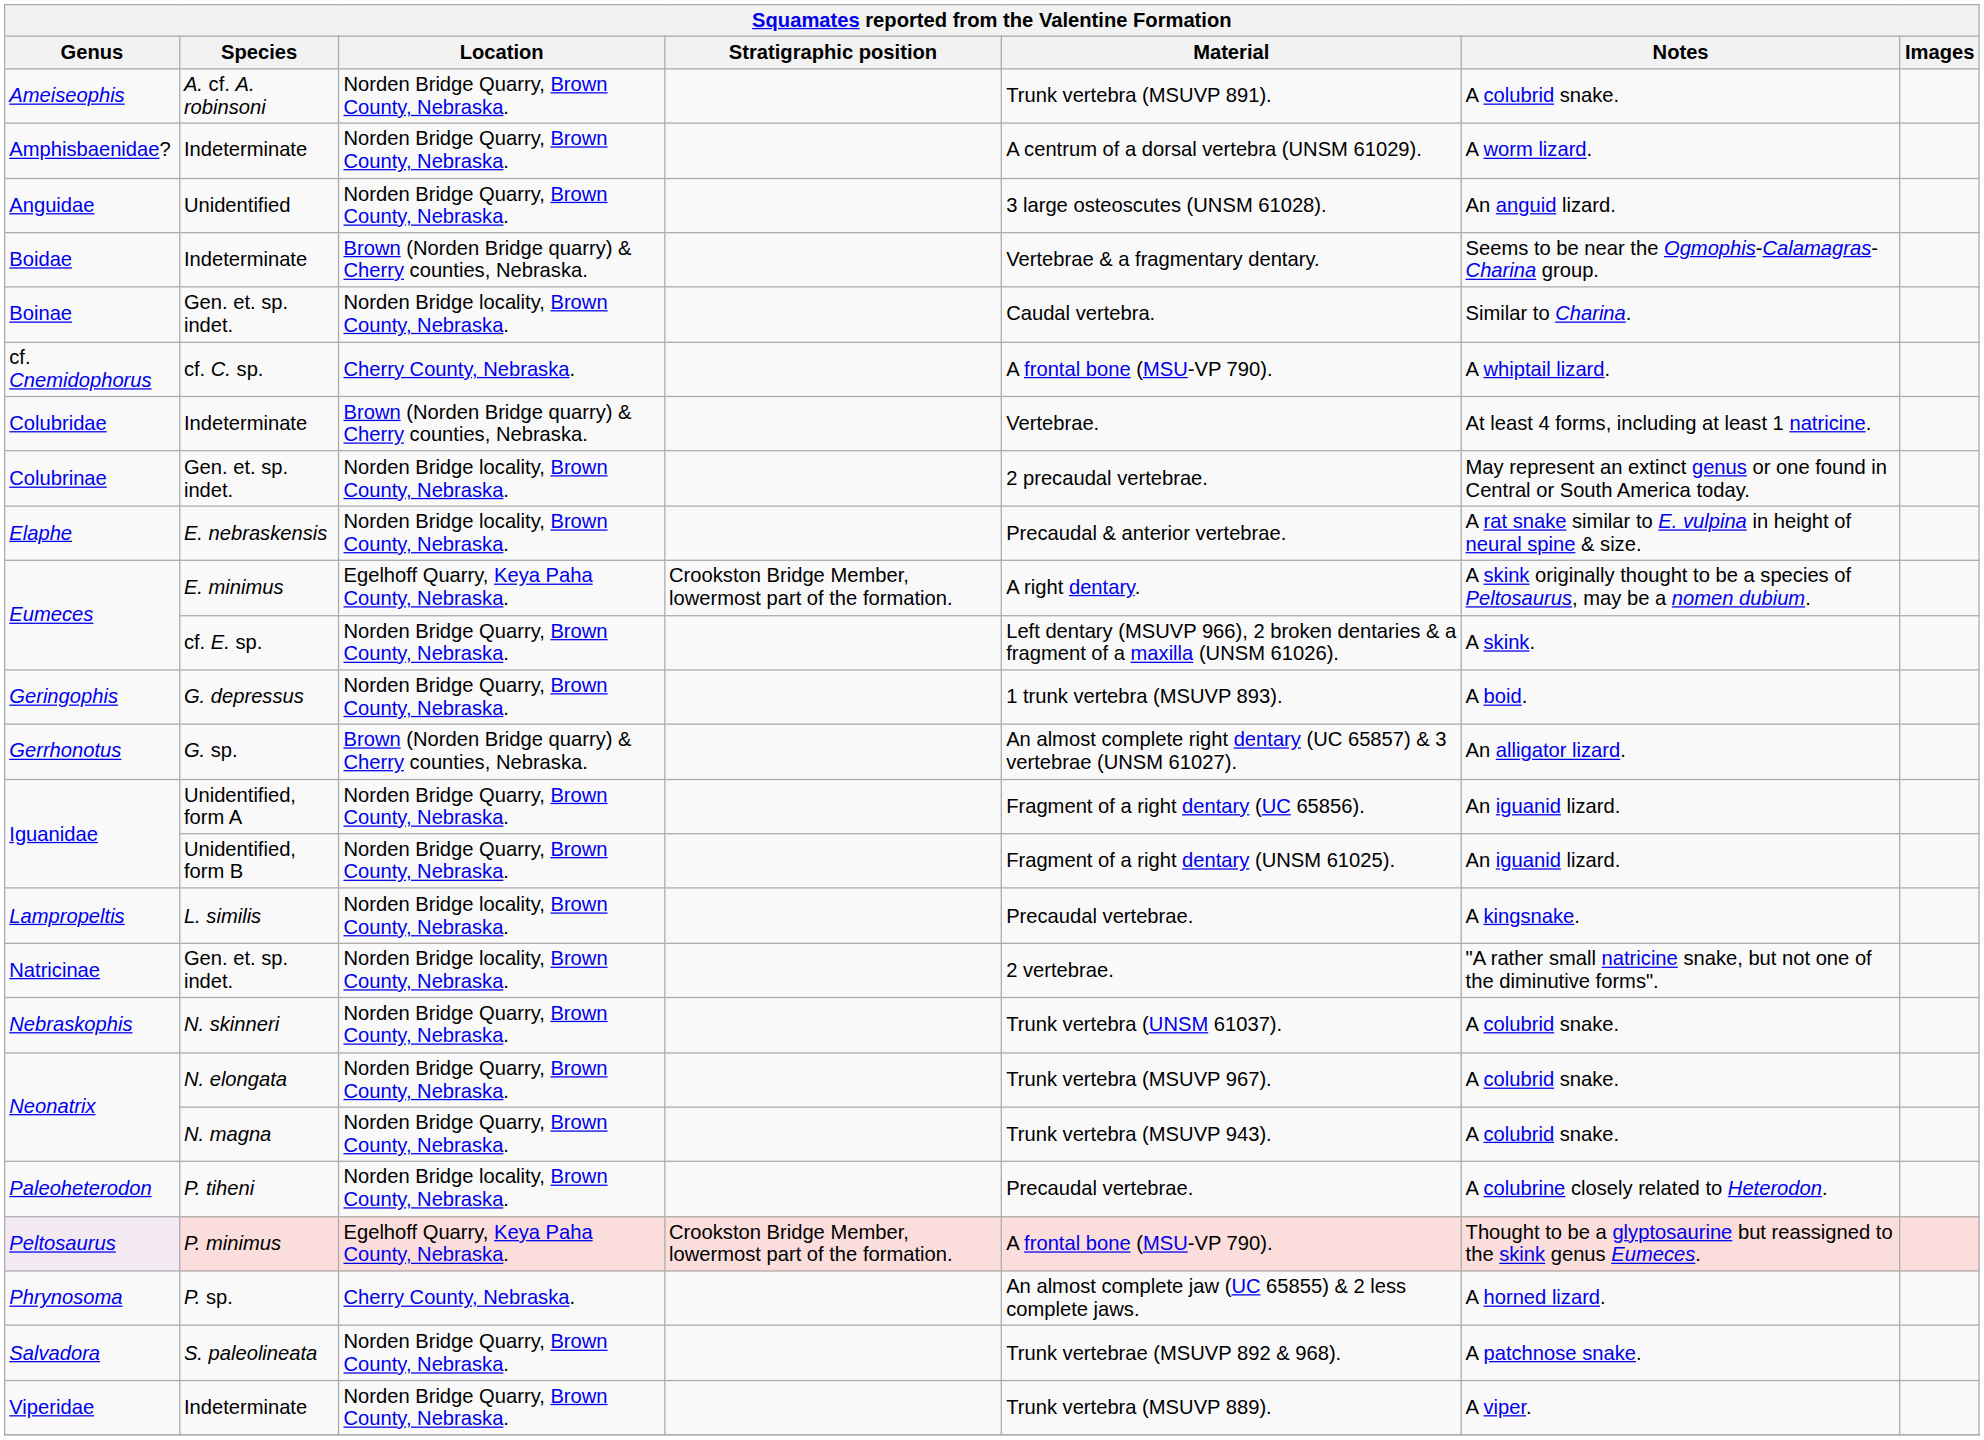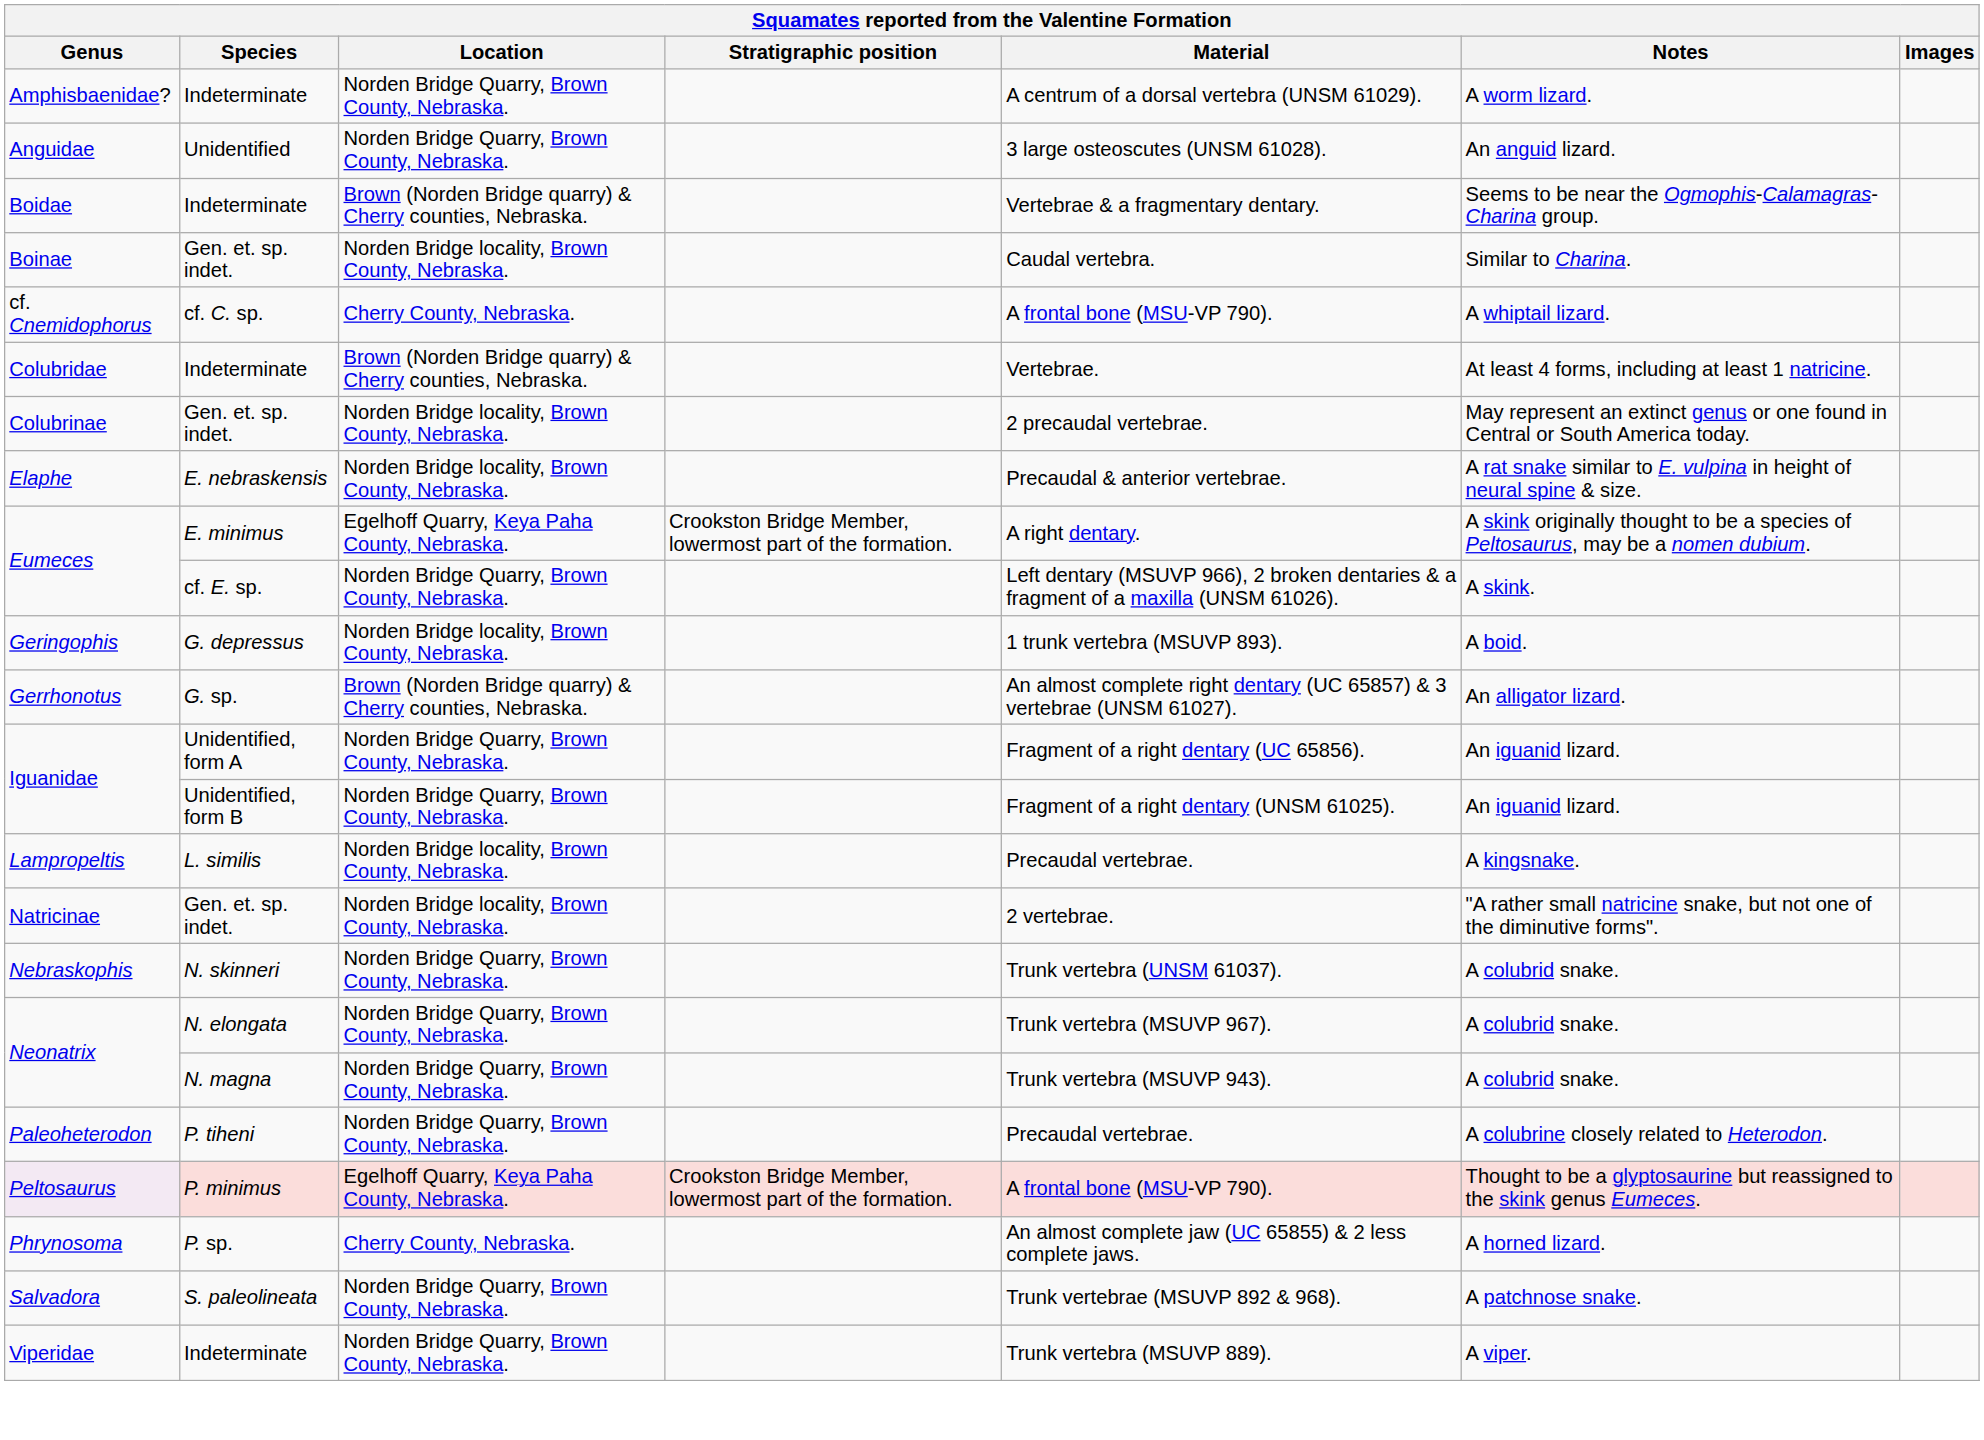 <table class="wikitable" align="center">
 <tr>
 <th colspan="7" align="center"><strong><a href='#'>Squamates</a> reported from the Valentine Formation</strong></th>
 </tr>
 <tr>
 <th>Genus</th>
 <th>Species</th>
 <th>Location</th>
 <th><strong>Stratigraphic position</strong></th>
 <th><strong>Material</strong></th>
 <th>Notes</th>
 <th>Images</th>
-</tr>
-<tr>
-<td><em><a href='#'>Ameiseophis</a></em></td>
-<td><em>A.</em> cf. <em>A. robinsoni</em></td>
-<td>Norden Bridge Quarry, <a href='#'>Brown County, Nebraska</a>.</td>
-<td></td>
-<td>Trunk vertebra (MSUVP 891).</td>
-<td>A <a href='#'>colubrid</a> snake.</td>
-<td></td>
 </tr>
 <tr>
 <td><a href='#'>Amphisbaenidae</a>?</td>
 <td>Indeterminate</td>
 <td>Norden Bridge Quarry, <a href='#'>Brown County, Nebraska</a>.</td>
 <td></td>
 <td>A centrum of a dorsal vertebra (UNSM 61029).</td>
 <td>A <a href='#'>worm lizard</a>.</td>
 <td></td>
 </tr>
 <tr>
 <td><a href='#'>Anguidae</a></td>
 <td>Unidentified</td>
 <td>Norden Bridge Quarry, <a href='#'>Brown County, Nebraska</a>.</td>
 <td></td>
 <td>3 large osteoscutes (UNSM 61028).</td>
 <td>An <a href='#'>anguid</a> lizard.</td>
 <td></td>
 </tr>
 <tr>
 <td><a href='#'>Boidae</a></td>
 <td>Indeterminate</td>
 <td><a href='#'>Brown</a> (Norden Bridge quarry) & <a href='#'>Cherry</a> counties, Nebraska.</td>
 <td></td>
 <td>Vertebrae & a fragmentary dentary.</td>
 <td>Seems to be near the <em><a href='#'>Ogmophis</a></em>-<em><a href='#'>Calamagras</a></em>-<em><a href='#'>Charina</a></em> group.</td>
 <td></td>
 </tr>
 <tr>
 <td><a href='#'>Boinae</a></td>
 <td>Gen. et. sp. indet.</td>
 <td>Norden Bridge locality, <a href='#'>Brown County, Nebraska</a>.</td>
 <td></td>
 <td>Caudal vertebra.</td>
 <td>Similar to <em><a href='#'>Charina</a></em>.</td>
 <td></td>
 </tr>
 <tr>
 <td>cf. <em><a href='#'>Cnemidophorus</a></em></td>
 <td>cf. <em>C.</em> sp.</td>
 <td><a href='#'>Cherry County, Nebraska</a>.</td>
 <td></td>
 <td>A <a href='#'>frontal bone</a> (<a href='#'>MSU</a>-VP 790).</td>
 <td>A <a href='#'>whiptail lizard</a>.</td>
 <td></td>
 </tr>
 <tr>
 <td><a href='#'>Colubridae</a></td>
 <td>Indeterminate</td>
 <td><a href='#'>Brown</a> (Norden Bridge quarry) & <a href='#'>Cherry</a> counties, Nebraska.</td>
 <td></td>
 <td>Vertebrae.</td>
 <td>At least 4 forms, including at least 1 <a href='#'>natricine</a>.</td>
 <td></td>
 </tr>
 <tr>
 <td><a href='#'>Colubrinae</a></td>
 <td>Gen. et. sp. indet.</td>
 <td>Norden Bridge locality, <a href='#'>Brown County, Nebraska</a>.</td>
 <td></td>
 <td>2 precaudal vertebrae.</td>
 <td>May represent an extinct <a href='#'>genus</a> or one found in Central or South America today.</td>
 <td></td>
 </tr>
 <tr>
 <td><em><a href='#'>Elaphe</a></em></td>
 <td><em>E. nebraskensis</em></td>
 <td>Norden Bridge locality, <a href='#'>Brown County, Nebraska</a>.</td>
 <td></td>
 <td>Precaudal & anterior vertebrae.</td>
 <td>A <a href='#'>rat snake</a> similar to <a href='#'><em>E. vulpina</em></a> in height of <a href='#'>neural spine</a> & size.</td>
 <td></td>
 </tr>
 <tr>
 <td rowspan=2><em><a href='#'>Eumeces</a></em></td>
 <td><em>E. minimus</em></td>
 <td>Egelhoff Quarry, <a href='#'>Keya Paha County, Nebraska</a>.</td>
 <td>Crookston Bridge Member, lowermost part of the formation.</td>
 <td>A right <a href='#'>dentary</a>.</td>
 <td>A <a href='#'>skink</a> originally thought to be a species of <em><a href='#'>Peltosaurus</a></em>, may be a <em><a href='#'>nomen dubium</a></em>.</td>
 <td></td>
 </tr>
 <tr>
 <td>cf. <em>E.</em> sp.</td>
 <td>Norden Bridge Quarry, <a href='#'>Brown County, Nebraska</a>.</td>
 <td></td>
 <td>Left dentary (MSUVP 966), 2 broken dentaries & a fragment of a <a href='#'>maxilla</a> (UNSM 61026).</td>
 <td>A <a href='#'>skink</a>.</td>
 <td></td>
 </tr>
 <tr>
 <td><em><a href='#'>Geringophis</a></em></td>
 <td><em>G. depressus</em></td>
-<td>Norden Bridge Quarry, <a href='#'>Brown County, Nebraska</a>.</td>
+<td>Norden Bridge locality, <a href='#'>Brown County, Nebraska</a>.</td>
 <td></td>
 <td>1 trunk vertebra (MSUVP 893).</td>
 <td>A <a href='#'>boid</a>.</td>
 <td></td>
 </tr>
 <tr>
 <td><em><a href='#'>Gerrhonotus</a></em></td>
 <td><em>G.</em> sp.</td>
 <td><a href='#'>Brown</a> (Norden Bridge quarry) & <a href='#'>Cherry</a> counties, Nebraska.</td>
 <td></td>
 <td>An almost complete right <a href='#'>dentary</a> (UC 65857) & 3 vertebrae (UNSM 61027).</td>
 <td>An <a href='#'>alligator lizard</a>.</td>
 <td></td>
 </tr>
 <tr>
 <td rowspan=2><a href='#'>Iguanidae</a></td>
 <td>Unidentified, form A</td>
 <td>Norden Bridge Quarry, <a href='#'>Brown County, Nebraska</a>.</td>
 <td></td>
 <td>Fragment of a right <a href='#'>dentary</a> (<a href='#'>UC</a> 65856).</td>
 <td>An <a href='#'>iguanid</a> lizard.</td>
 <td></td>
 </tr>
 <tr>
 <td>Unidentified, form B</td>
 <td>Norden Bridge Quarry, <a href='#'>Brown County, Nebraska</a>.</td>
 <td></td>
 <td>Fragment of a right <a href='#'>dentary</a> (UNSM 61025).</td>
 <td>An <a href='#'>iguanid</a> lizard.</td>
 <td></td>
 </tr>
 <tr>
 <td><em><a href='#'>Lampropeltis</a></em></td>
 <td><em>L. similis</em></td>
 <td>Norden Bridge locality, <a href='#'>Brown County, Nebraska</a>.</td>
 <td></td>
 <td>Precaudal vertebrae.</td>
 <td>A <a href='#'>kingsnake</a>.</td>
 <td></td>
 </tr>
 <tr>
 <td><a href='#'>Natricinae</a></td>
 <td>Gen. et. sp. indet.</td>
 <td>Norden Bridge locality, <a href='#'>Brown County, Nebraska</a>.</td>
 <td></td>
 <td>2 vertebrae.</td>
 <td>"A rather small <a href='#'>natricine</a> snake, but not one of the diminutive forms".</td>
 <td></td>
 </tr>
 <tr>
 <td><em><a href='#'>Nebraskophis</a></em></td>
 <td><em>N. skinneri</em></td>
 <td>Norden Bridge Quarry, <a href='#'>Brown County, Nebraska</a>.</td>
 <td></td>
 <td>Trunk vertebra (<a href='#'>UNSM</a> 61037).</td>
 <td>A <a href='#'>colubrid</a> snake.</td>
 <td></td>
 </tr>
 <tr>
 <td rowspan=2><em><a href='#'>Neonatrix</a></em></td>
 <td><em>N. elongata</em></td>
 <td>Norden Bridge Quarry, <a href='#'>Brown County, Nebraska</a>.</td>
 <td></td>
 <td>Trunk vertebra (MSUVP 967).</td>
 <td>A <a href='#'>colubrid</a> snake.</td>
 <td></td>
 </tr>
 <tr>
 <td><em>N. magna</em></td>
 <td>Norden Bridge Quarry, <a href='#'>Brown County, Nebraska</a>.</td>
 <td></td>
 <td>Trunk vertebra (MSUVP 943).</td>
 <td>A <a href='#'>colubrid</a> snake.</td>
 <td></td>
 </tr>
 <tr>
 <td><em><a href='#'>Paleoheterodon</a></em></td>
 <td><em>P. tiheni</em></td>
-<td>Norden Bridge locality, <a href='#'>Brown County, Nebraska</a>.</td>
+<td>Norden Bridge Quarry, <a href='#'>Brown County, Nebraska</a>.</td>
 <td></td>
 <td>Precaudal vertebrae.</td>
 <td>A <a href='#'>colubrine</a> closely related to <em><a href='#'>Heterodon</a></em>.</td>
 <td></td>
 </tr>
 <tr>
 <td style="background:#f3e9f3;"><em><a href='#'>Peltosaurus</a></em></td>
 <td style="background:#fbdddb;"><em>P. minimus</em></td>
 <td style="background:#fbdddb;">Egelhoff Quarry, <a href='#'>Keya Paha County, Nebraska</a>.</td>
 <td style="background:#fbdddb;">Crookston Bridge Member, lowermost part of the formation.</td>
 <td style="background:#fbdddb;">A <a href='#'>frontal bone</a> (<a href='#'>MSU</a>-VP 790).</td>
 <td style="background:#fbdddb;">Thought to be a <a href='#'>glyptosaurine</a> but reassigned to the <a href='#'>skink</a> genus <em><a href='#'>Eumeces</a></em>.</td>
 <td style="background:#fbdddb;"></td>
 </tr>
 <tr>
 <td><em><a href='#'>Phrynosoma</a></em></td>
 <td><em>P.</em> sp.</td>
 <td><a href='#'>Cherry County, Nebraska</a>.</td>
 <td></td>
 <td>An almost complete jaw (<a href='#'>UC</a> 65855) & 2 less complete jaws.</td>
 <td>A <a href='#'>horned lizard</a>.</td>
 <td></td>
 </tr>
 <tr>
 <td><em><a href='#'>Salvadora</a></em></td>
 <td><em>S. paleolineata</em></td>
 <td>Norden Bridge Quarry, <a href='#'>Brown County, Nebraska</a>.</td>
 <td></td>
 <td>Trunk vertebrae (MSUVP 892 & 968).</td>
 <td>A <a href='#'>patchnose snake</a>.</td>
 <td></td>
 </tr>
 <tr>
 <td><a href='#'>Viperidae</a></td>
 <td>Indeterminate</td>
 <td>Norden Bridge Quarry, <a href='#'>Brown County, Nebraska</a>.</td>
 <td></td>
 <td>Trunk vertebra (MSUVP 889).</td>
 <td>A <a href='#'>viper</a>.</td>
 <td></td>
 </tr>
 <tr>
 </tr>
 </table>
